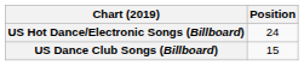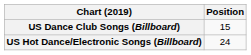 <table class="wikitable sortable plainrowheaders" style="text-align:center">
 <tr>
 <th scope="col">Chart (2019)</th>
 <th scope="col">Position</th>
 </tr>
 <tr>
+<th scope="row">US Dance Club Songs (<em>Billboard</em>)</th>
+<td>15</td>
+</tr>
+<tr>
 <th scope="row">US Hot Dance/Electronic Songs (<em>Billboard</em>)</th>
 <td>24</td>
 </tr>
-<tr>
-<th scope="row">US Dance Club Songs (<em>Billboard</em>)</th>
-<td>15</td>
-</tr>
 </table>
